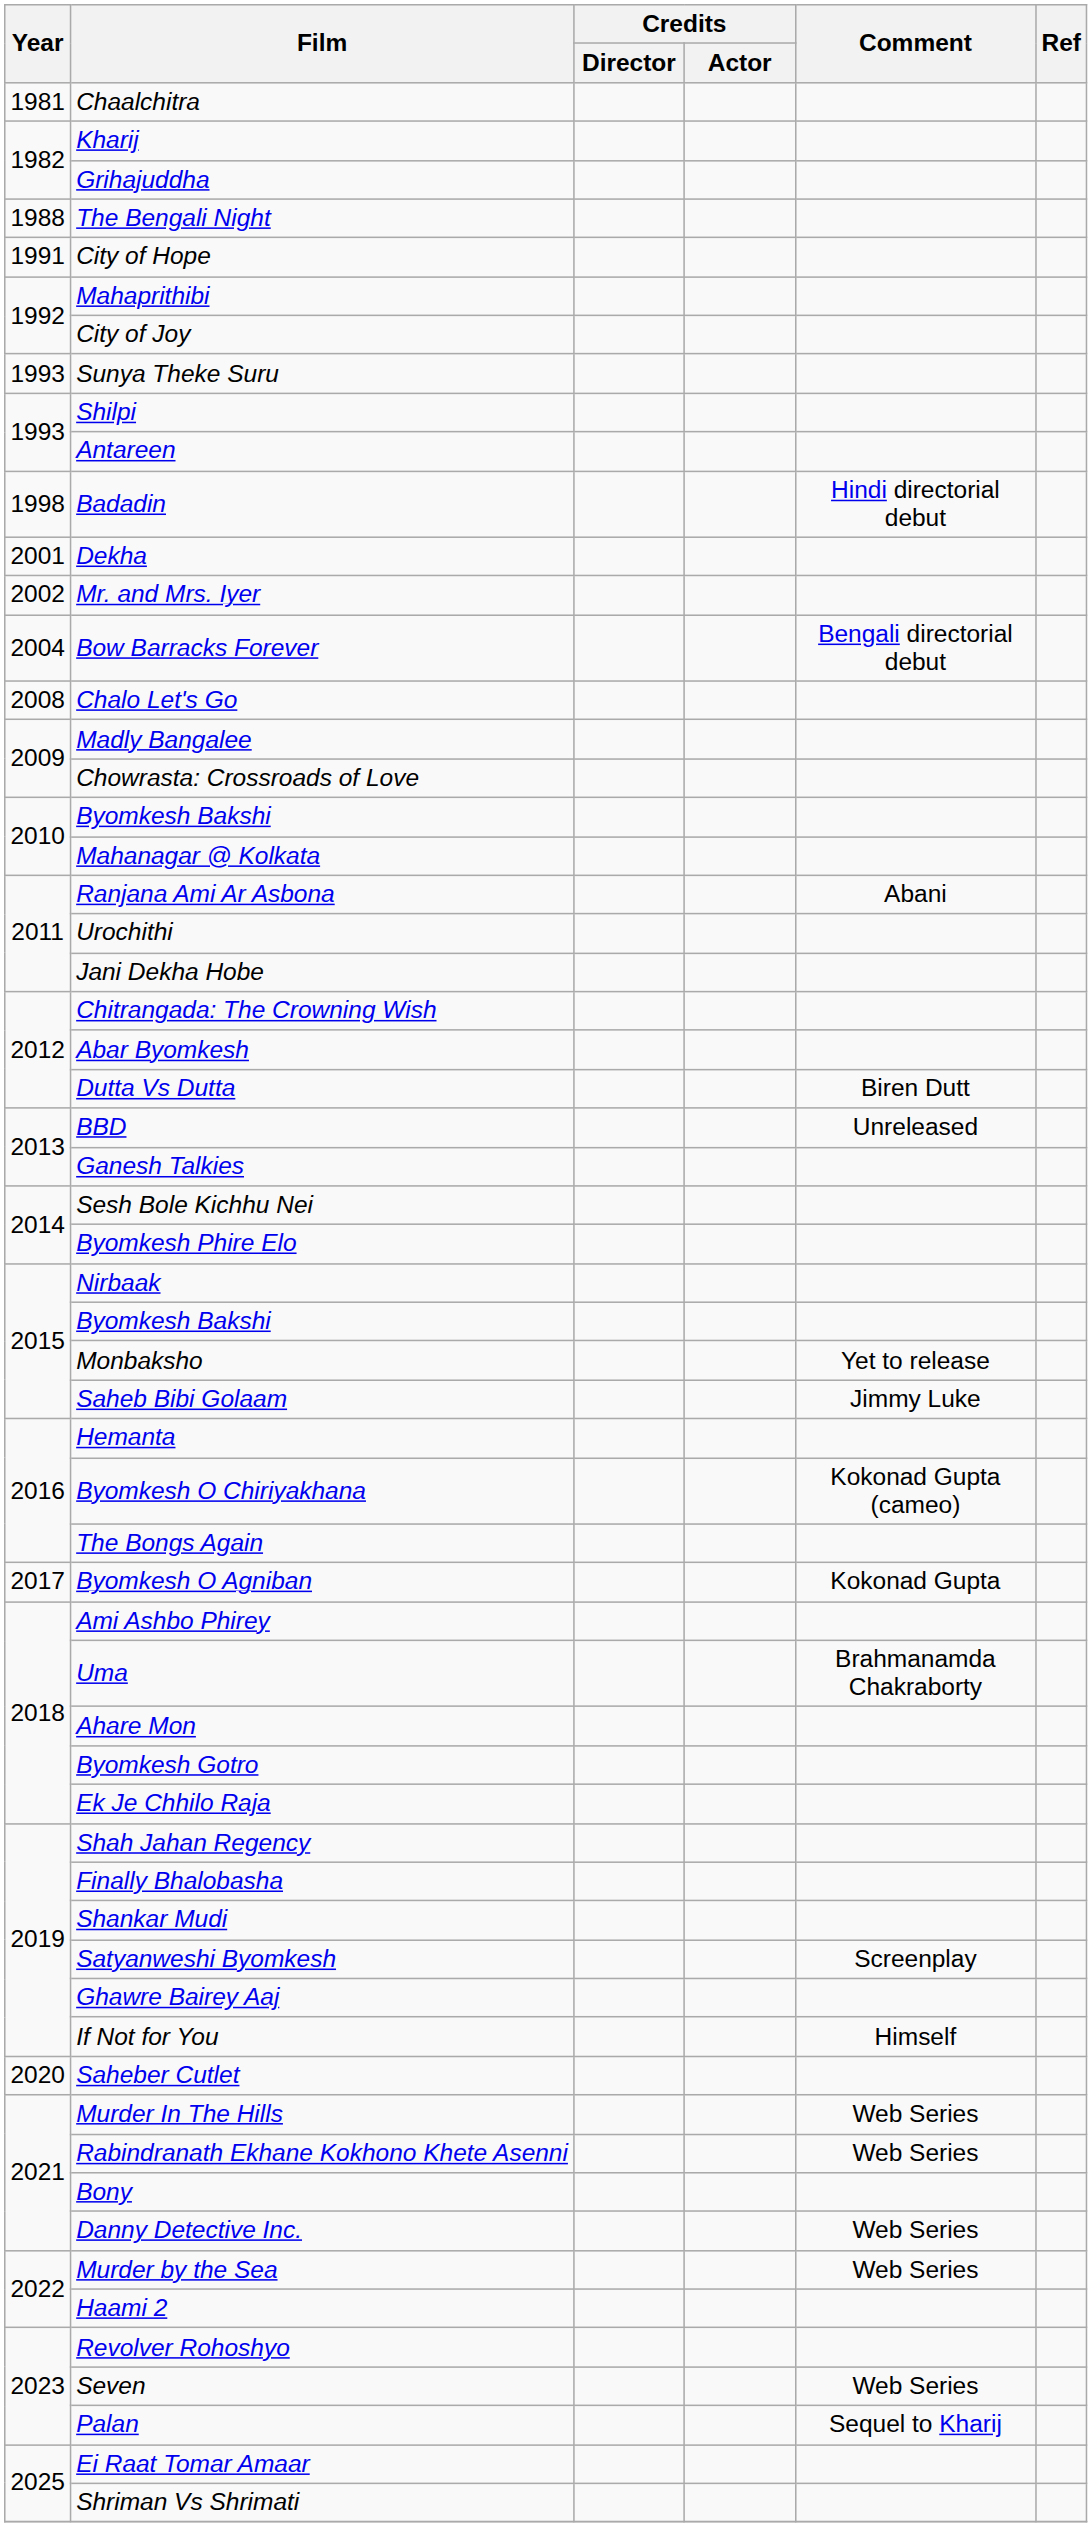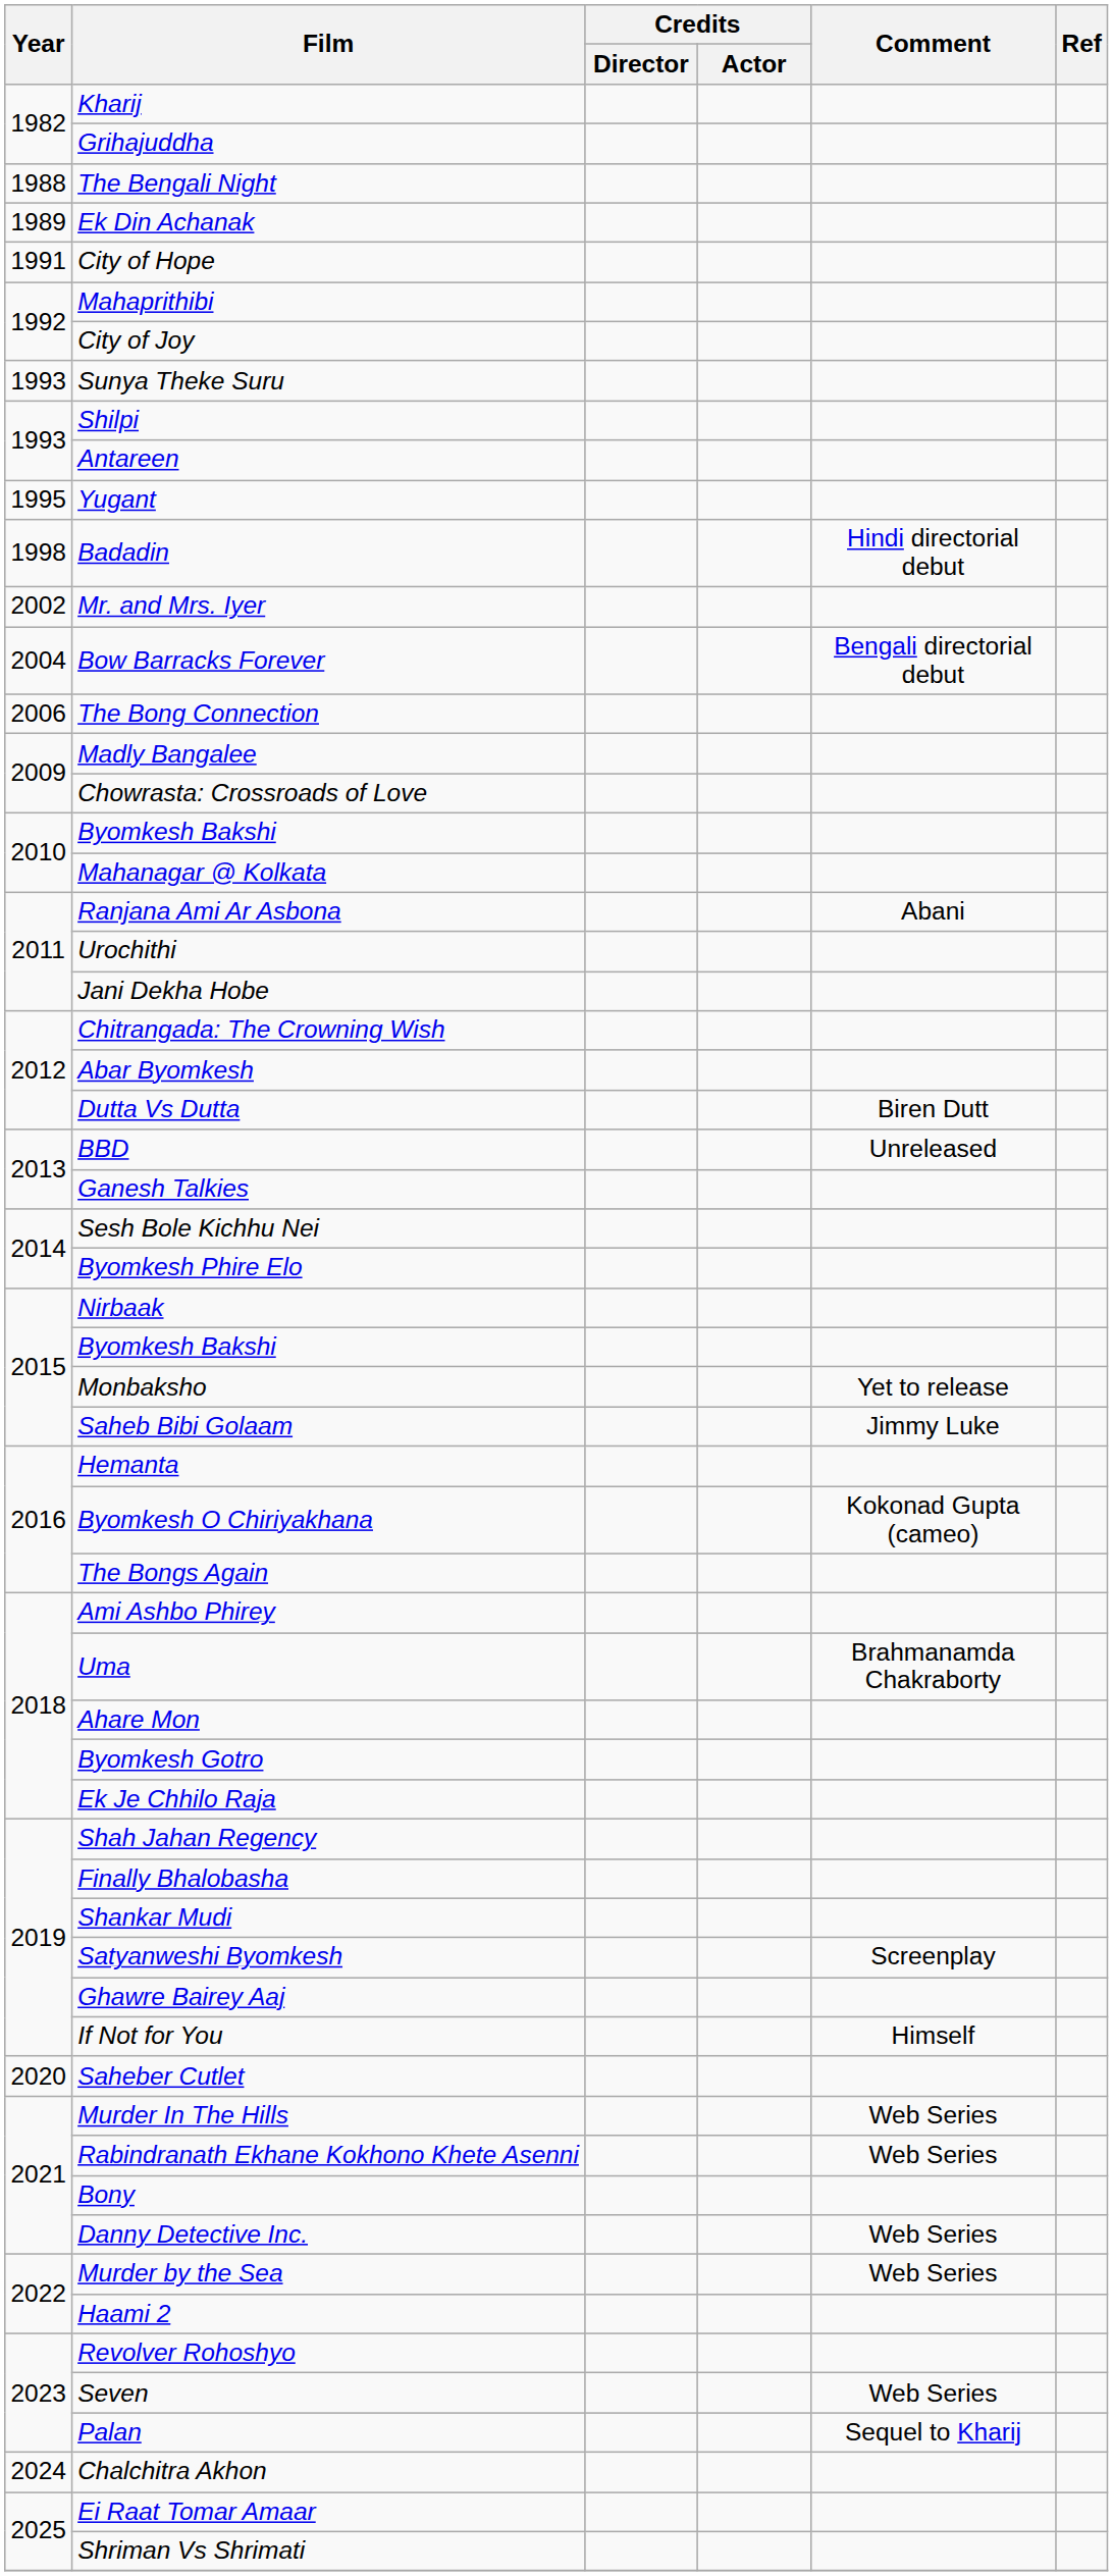 <table class="sortable wikitable" style="text-align:center;">
 <tr>
 <th rowspan="2" style="width:33px;">Year</th>
 <th rowspan="2">Film</th>
 <th colspan="2">Credits</th>
 <th rowspan="2" style="width:150px;">Comment</th>
 <th rowspan="2">Ref</th>
 </tr>
 <tr>
 <th width=65>Director</th>
 <th width=65>Actor</th>
-</tr>
-<tr>
-<td>1981</td>
-<td style="text-align:left;"><em>Chaalchitra</em></td>
-<td></td>
-<td></td>
-<td></td>
-<td></td>
 </tr>
 <tr>
 <td rowspan="2">1982</td>
 <td style="text-align:left;"><em><a href='#'>Kharij</a></em></td>
 <td></td>
 <td></td>
 <td></td>
 <td></td>
 </tr>
 <tr>
 <td style="text-align:left;"><em><a href='#'>Grihajuddha</a></em></td>
 <td></td>
 <td></td>
 <td></td>
 <td></td>
 </tr>
 <tr>
 <td>1988</td>
 <td style="text-align:left;"><em><a href='#'>The Bengali Night</a></em></td>
+<td></td>
+<td></td>
+<td></td>
+<td></td>
+</tr>
+<tr>
+<td>1989</td>
+<td style="text-align:left;"><em><a href='#'>Ek Din Achanak</a></em></td>
 <td></td>
 <td></td>
 <td></td>
 <td></td>
 </tr>
 <tr>
 <td>1991</td>
 <td style="text-align:left;"><em>City of Hope</em></td>
 <td></td>
 <td></td>
 <td></td>
 <td></td>
 </tr>
 <tr>
 <td rowspan="2">1992</td>
 <td style="text-align:left;"><em><a href='#'>Mahaprithibi</a></em></td>
 <td></td>
 <td></td>
 <td></td>
 <td></td>
 </tr>
 <tr>
 <td style="text-align:left;"><em>City of Joy</em></td>
 <td></td>
 <td></td>
 <td></td>
 <td></td>
 </tr>
 <tr>
 <td>1993</td>
 <td style="text-align:left;"><em>Sunya Theke Suru</em></td>
 <td></td>
 <td></td>
 <td></td>
 <td></td>
 </tr>
 <tr>
 <td rowspan="2">1993</td>
 <td style="text-align:left;"><em><a href='#'>Shilpi</a></em></td>
 <td></td>
 <td></td>
 <td></td>
 <td></td>
 </tr>
 <tr>
 <td style="text-align:left;"><em><a href='#'>Antareen</a></em></td>
 <td></td>
 <td></td>
 <td></td>
 <td></td>
 </tr>
 <tr>
+<td>1995</td>
+<td style="text-align:left;"><em><a href='#'>Yugant</a></em></td>
+<td></td>
+<td></td>
+<td></td>
+<td></td>
+</tr>
+<tr>
 <td>1998</td>
 <td style="text-align:left;"><em><a href='#'>Badadin</a></em></td>
 <td></td>
 <td></td>
 <td><a href='#'>Hindi</a> directorial debut</td>
-<td></td>
-</tr>
-<tr>
-<td>2001</td>
-<td style="text-align:left;"><em><a href='#'>Dekha</a></em></td>
-<td></td>
-<td></td>
-<td></td>
 <td></td>
 </tr>
 <tr>
 <td>2002</td>
 <td style="text-align:left;"><em><a href='#'>Mr. and Mrs. Iyer</a></em></td>
 <td></td>
 <td></td>
 <td></td>
 <td></td>
 </tr>
 <tr>
 <td>2004</td>
 <td style="text-align:left;"><em><a href='#'>Bow Barracks Forever</a></em></td>
 <td></td>
 <td></td>
 <td><a href='#'>Bengali</a> directorial debut</td>
 <td></td>
 </tr>
 <tr>
-<td>2008</td>
-<td style="text-align:left;"><em><a href='#'>Chalo Let's Go</a></em></td>
+<td>2006</td>
+<td style="text-align:left;"><em><a href='#'>The Bong Connection</a></em></td>
 <td></td>
 <td></td>
 <td></td>
 <td></td>
 </tr>
 <tr>
 <td rowspan="2">2009</td>
 <td style="text-align:left;"><em><a href='#'>Madly Bangalee</a></em></td>
 <td></td>
 <td></td>
 <td></td>
 <td></td>
 </tr>
 <tr>
 <td style="text-align:left;"><em>Chowrasta: Crossroads of Love</em></td>
 <td></td>
 <td></td>
 <td></td>
 <td></td>
 </tr>
 <tr>
 <td rowspan="2">2010</td>
 <td style="text-align:left;"><em><a href='#'>Byomkesh Bakshi</a></em></td>
 <td></td>
 <td></td>
 <td></td>
 <td></td>
 </tr>
 <tr>
 <td style="text-align:left;"><em><a href='#'>Mahanagar @ Kolkata</a></em></td>
 <td></td>
 <td></td>
 <td></td>
 <td></td>
 </tr>
 <tr>
 <td rowspan="3">2011</td>
 <td style="text-align:left;"><em><a href='#'>Ranjana Ami Ar Asbona</a></em></td>
 <td></td>
 <td></td>
 <td>Abani</td>
 <td></td>
 </tr>
 <tr>
 <td style="text-align:left;"><em>Urochithi</em></td>
 <td></td>
 <td></td>
 <td></td>
 <td></td>
 </tr>
 <tr>
 <td style="text-align:left;"><em>Jani Dekha Hobe</em></td>
 <td></td>
 <td></td>
 <td></td>
 <td></td>
 </tr>
 <tr>
 <td rowspan="3">2012</td>
 <td style="text-align:left;"><em><a href='#'>Chitrangada: The Crowning Wish</a></em></td>
 <td></td>
 <td></td>
 <td></td>
 <td></td>
 </tr>
 <tr>
 <td style="text-align:left;"><em><a href='#'>Abar Byomkesh</a></em></td>
 <td></td>
 <td></td>
 <td></td>
 <td></td>
 </tr>
 <tr>
 <td style="text-align:left;"><em><a href='#'>Dutta Vs Dutta</a></em></td>
 <td></td>
 <td></td>
 <td>Biren Dutt</td>
 <td></td>
 </tr>
 <tr>
 <td rowspan="2">2013</td>
 <td style="text-align:left;"><em><a href='#'>BBD</a></em></td>
 <td></td>
 <td></td>
 <td>Unreleased</td>
 <td></td>
 </tr>
 <tr>
 <td style="text-align:left;"><em><a href='#'>Ganesh Talkies</a></em></td>
 <td></td>
 <td></td>
 <td></td>
 <td></td>
 </tr>
 <tr>
 <td rowspan="2">2014</td>
 <td style="text-align:left;"><em>Sesh Bole Kichhu Nei</em></td>
 <td></td>
 <td></td>
 <td></td>
 <td></td>
 </tr>
 <tr>
 <td style="text-align:left;"><em><a href='#'>Byomkesh Phire Elo</a></em></td>
 <td></td>
 <td></td>
 <td></td>
 <td></td>
 </tr>
 <tr>
 <td rowspan="4">2015</td>
 <td style="text-align:left;"><em><a href='#'>Nirbaak</a></em></td>
 <td></td>
 <td></td>
 <td></td>
 <td></td>
 </tr>
 <tr>
 <td style="text-align:left;"><em><a href='#'>Byomkesh Bakshi</a></em></td>
 <td></td>
 <td></td>
 <td></td>
 <td></td>
 </tr>
 <tr>
 <td style="text-align:left;"><em>Monbaksho</em></td>
 <td></td>
 <td></td>
 <td>Yet to release</td>
 <td></td>
 </tr>
 <tr>
 <td style="text-align:left;"><em><a href='#'>Saheb Bibi Golaam</a></em></td>
 <td></td>
 <td></td>
 <td>Jimmy Luke</td>
 <td></td>
 </tr>
 <tr>
 <td rowspan="3">2016</td>
 <td style="text-align:left;"><em><a href='#'>Hemanta</a></em></td>
 <td></td>
 <td></td>
 <td></td>
 <td></td>
 </tr>
 <tr>
 <td style="text-align:left;"><em><a href='#'>Byomkesh O Chiriyakhana</a></em></td>
 <td></td>
 <td></td>
 <td>Kokonad Gupta (cameo)</td>
 <td></td>
 </tr>
 <tr>
 <td style="text-align:left;"><em><a href='#'>The Bongs Again</a></em></td>
 <td></td>
 <td></td>
 <td></td>
 <td></td>
 </tr>
 <tr>
-<td>2017</td>
-<td style="text-align:left;"><em><a href='#'>Byomkesh O Agniban</a></em></td>
-<td></td>
-<td></td>
-<td>Kokonad Gupta</td>
-<td></td>
-</tr>
-<tr>
 <td rowspan="5">2018</td>
 <td style="text-align:left;"><em><a href='#'>Ami Ashbo Phirey</a></em></td>
 <td></td>
 <td></td>
 <td></td>
 <td></td>
 </tr>
 <tr>
 <td style="text-align:left;"><em><a href='#'>Uma</a></em></td>
 <td></td>
 <td></td>
 <td>Brahmanamda Chakraborty</td>
 <td></td>
 </tr>
 <tr>
 <td style="text-align:left;"><em><a href='#'>Ahare Mon</a></em></td>
 <td></td>
 <td></td>
 <td></td>
 <td></td>
 </tr>
 <tr>
 <td style="text-align:left;"><em><a href='#'>Byomkesh Gotro</a></em></td>
 <td></td>
 <td></td>
 <td></td>
 <td></td>
 </tr>
 <tr>
 <td style="text-align:left;"><em><a href='#'>Ek Je Chhilo Raja</a></em></td>
 <td></td>
 <td></td>
 <td></td>
 <td></td>
 </tr>
 <tr>
 <td rowspan="6">2019</td>
 <td style="text-align:left;"><em><a href='#'>Shah Jahan Regency</a></em></td>
 <td></td>
 <td></td>
 <td></td>
 <td></td>
 </tr>
 <tr>
 <td style="text-align:left;"><em><a href='#'>Finally Bhalobasha</a></em></td>
 <td></td>
 <td></td>
 <td></td>
 <td></td>
 </tr>
 <tr>
 <td style="text-align:left;"><em><a href='#'>Shankar Mudi</a></em></td>
 <td></td>
 <td></td>
 <td></td>
 <td></td>
 </tr>
 <tr>
 <td style="text-align:left;"><em><a href='#'>Satyanweshi Byomkesh</a></em></td>
 <td></td>
 <td></td>
 <td>Screenplay</td>
 <td></td>
 </tr>
 <tr>
 <td style="text-align:left;"><em><a href='#'>Ghawre Bairey Aaj</a></em></td>
 <td></td>
 <td></td>
 <td></td>
 <td></td>
 </tr>
 <tr>
 <td style="text-align:left;"><em>If Not for You</em></td>
 <td></td>
 <td></td>
 <td>Himself</td>
 <td></td>
 </tr>
 <tr>
 <td>2020</td>
 <td style="text-align:left;"><em><a href='#'>Saheber Cutlet</a></em></td>
 <td></td>
 <td></td>
 <td></td>
 <td></td>
 </tr>
 <tr>
 <td rowspan="4">2021</td>
 <td style="text-align:left;"><em><a href='#'>Murder In The Hills</a></em></td>
 <td></td>
 <td></td>
 <td>Web Series</td>
 <td></td>
 </tr>
 <tr>
 <td style="text-align:left;"><em><a href='#'>Rabindranath Ekhane Kokhono Khete Asenni</a></em></td>
 <td></td>
 <td></td>
 <td>Web Series</td>
 <td></td>
 </tr>
 <tr>
 <td style="text-align:left;"><em><a href='#'>Bony</a></em></td>
 <td></td>
 <td></td>
 <td></td>
 <td></td>
 </tr>
 <tr>
 <td style="text-align:left;"><em><a href='#'>Danny Detective Inc.</a></em></td>
 <td></td>
 <td></td>
 <td>Web Series</td>
 <td></td>
 </tr>
 <tr>
 <td rowspan="2">2022</td>
 <td style="text-align:left;"><em><a href='#'>Murder by the Sea</a></em></td>
 <td></td>
 <td></td>
 <td>Web Series</td>
 <td></td>
 </tr>
 <tr>
 <td style="text-align:left;"><em><a href='#'>Haami 2</a></em></td>
 <td></td>
 <td></td>
 <td></td>
 <td></td>
 </tr>
 <tr>
 <td rowspan="3">2023</td>
 <td style="text-align:left;"><em><a href='#'>Revolver Rohoshyo</a></em></td>
 <td></td>
 <td></td>
 <td></td>
 <td></td>
 </tr>
 <tr>
 <td style="text-align:left;"><em>Seven</em></td>
 <td></td>
 <td></td>
 <td>Web Series</td>
 <td></td>
 </tr>
 <tr>
 <td style="text-align:left;"><em><a href='#'>Palan</a></em></td>
 <td></td>
 <td></td>
 <td>Sequel to <a href='#'>Kharij</a></td>
 <td></td>
 </tr>
 <tr>
+<td>2024</td>
+<td style="text-align:left;"><em>Chalchitra Akhon</em></td>
+<td></td>
+<td></td>
+<td></td>
+<td></td>
+</tr>
+<tr>
 <td rowspan="2">2025</td>
 <td style="text-align:left;"><em><a href='#'>Ei Raat Tomar Amaar</a></em></td>
 <td></td>
 <td></td>
 <td></td>
 <td></td>
 </tr>
 <tr>
 <td style="text-align:left;"><em>Shriman Vs Shrimati</em></td>
 <td></td>
 <td></td>
 <td></td>
 <td></td>
 </tr>
 <tr>
 </tr>
 </table>
